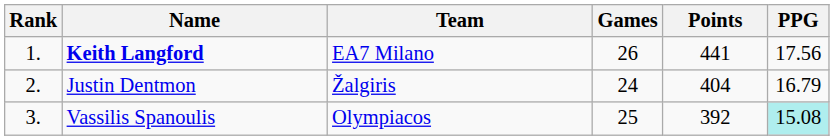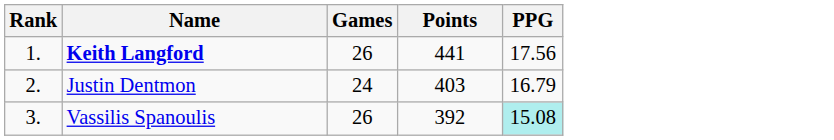 <table class="wikitable sortable" style="text-align: center">
 <tr>
 <th>Rank</th>
 <th width=200>Name</th>
-<th width=200>Team</th>
 <th>Games</th>
 <th width=75>Points</th>
 <th width=40>PPG</th>
 </tr>
 <tr>
 <td>1.</td>
 <td align="left"> <strong><a href='#'>Keith Langford</a></strong></td>
-<td align="left"> <a href='#'>EA7 Milano</a></td>
 <td>26</td>
 <td>441</td>
 <td>17.56</td>
 </tr>
 <tr>
 <td>2.</td>
 <td align="left"> <a href='#'>Justin Dentmon</a></td>
-<td align="left"> <a href='#'>Žalgiris</a></td>
 <td>24</td>
-<td>404</td>
+<td>403</td>
 <td>16.79</td>
 </tr>
 <tr>
 <td>3.</td>
 <td align="left"> <a href='#'>Vassilis Spanoulis</a></td>
-<td align="left"> <a href='#'>Olympiacos</a></td>
-<td>25</td>
+<td>26</td>
 <td>392</td>
 <td style="background: paleturquoise;">15.08</td>
 </tr>
 </table>
